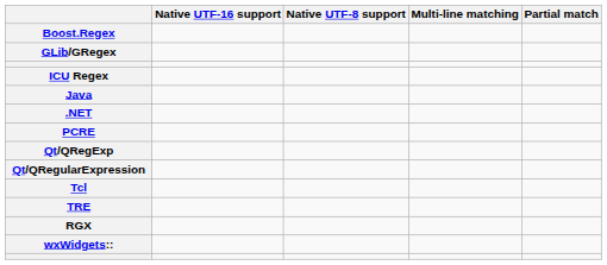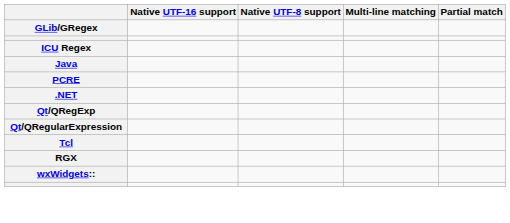 <table class="wikitable sortable" style="width: auto; table-layout: fixed;">
 <tr>
 <th style="width: 12em"></th>
 <th>Native <a href='#'>UTF-16</a> support</th>
 <th>Native <a href='#'>UTF-8</a> support</th>
 <th>Multi-line matching</th>
 <th>Partial match</th>
-</tr>
-<tr>
-<th><a href='#'>Boost.Regex</a></th>
-<td></td>
-<td></td>
-<td></td>
-<td></td>
 </tr>
 <tr>
 <th><a href='#'>GLib</a>/GRegex</th>
 <td></td>
 <td></td>
 <td></td>
 <td></td>
 </tr>
 <tr>
 <th></th>
 <td></td>
 <td></td>
 <td></td>
 <td></td>
 </tr>
 <tr>
 <th><a href='#'>ICU</a> Regex</th>
 <td></td>
 <td></td>
 <td></td>
 <td></td>
 </tr>
 <tr>
 <th><a href='#'>Java</a></th>
 <td></td>
 <td></td>
 <td></td>
 <td></td>
 </tr>
 <tr>
-<th><a href='#'>.NET</a></th>
+<th><a href='#'>PCRE</a></th>
 <td></td>
 <td></td>
 <td></td>
 <td></td>
 </tr>
 <tr>
-<th><a href='#'>PCRE</a></th>
+<th><a href='#'>.NET</a></th>
 <td></td>
 <td></td>
 <td></td>
 <td></td>
 </tr>
 <tr>
 <th><a href='#'>Qt</a>/QRegExp</th>
 <td></td>
 <td></td>
 <td></td>
 <td></td>
 </tr>
 <tr>
 <th><a href='#'>Qt</a>/QRegularExpression</th>
 <td></td>
 <td></td>
 <td></td>
 <td></td>
 </tr>
 <tr>
 <th><a href='#'>Tcl</a></th>
 <td></td>
 <td></td>
 <td></td>
 <td></td>
 </tr>
 <tr>
-<th><a href='#'>TRE</a></th>
-<td></td>
-<td></td>
-<td></td>
-<td></td>
-</tr>
-<tr>
 <th>RGX</th>
 <td></td>
 <td></td>
 <td></td>
 <td></td>
 </tr>
 <tr>
 <th><a href='#'>wxWidgets</a>::</th>
 <td></td>
 <td></td>
 <td></td>
 <td></td>
 </tr>
 <tr>
 <th></th>
 <td></td>
 <td></td>
 <td></td>
 <td></td>
 </tr>
 </table>
